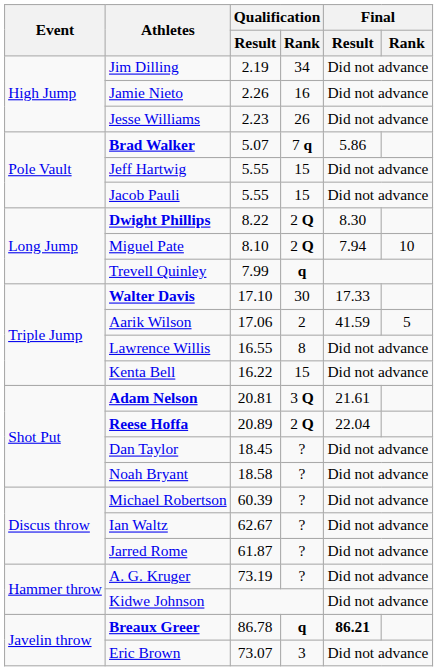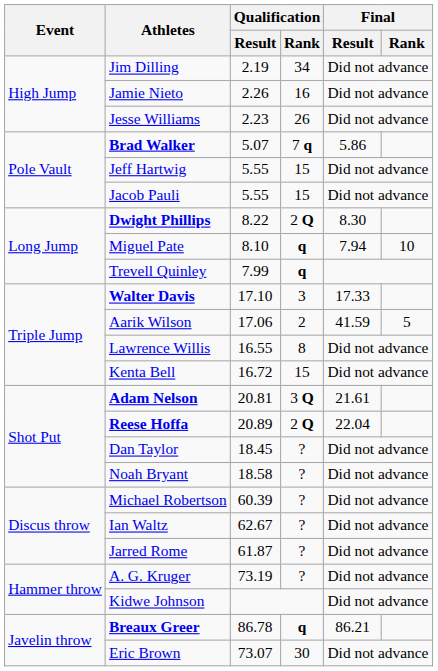 <table class="wikitable" border="1" style="font-size:90%">
 <tr>
 <th rowspan="2">Event</th>
 <th rowspan="2">Athletes</th>
 <th colspan="2">Qualification</th>
 <th colspan="2">Final</th>
 </tr>
 <tr>
 <th>Result</th>
 <th>Rank</th>
 <th>Result</th>
 <th>Rank</th>
 </tr>
 <tr>
 <td rowspan=3><a href='#'>High Jump</a></td>
 <td><a href='#'>Jim Dilling</a></td>
 <td align=center>2.19</td>
 <td align=center>34</td>
 <td align=center colspan=2>Did not advance</td>
 </tr>
 <tr>
 <td><a href='#'>Jamie Nieto</a></td>
 <td align=center>2.26</td>
 <td align=center>16</td>
 <td align=center colspan=2>Did not advance</td>
 </tr>
 <tr>
 <td><a href='#'>Jesse Williams</a></td>
 <td align=center>2.23</td>
 <td align=center>26</td>
 <td align=center colspan=2>Did not advance</td>
 </tr>
 <tr>
 <td rowspan=3><a href='#'>Pole Vault</a></td>
 <td><strong><a href='#'>Brad Walker</a></strong></td>
 <td align=center>5.07</td>
 <td align=center>7 <strong>q</strong></td>
 <td align=center>5.86</td>
 <td align=center></td>
 </tr>
 <tr>
 <td><a href='#'>Jeff Hartwig</a></td>
 <td align=center>5.55</td>
 <td align=center>15</td>
 <td align=center colspan=2>Did not advance</td>
 </tr>
 <tr>
 <td><a href='#'>Jacob Pauli</a></td>
 <td align=center>5.55</td>
 <td align=center>15</td>
 <td align=center colspan=2>Did not advance</td>
 </tr>
 <tr>
 <td rowspan=3><a href='#'>Long Jump</a></td>
 <td><strong><a href='#'>Dwight Phillips</a></strong></td>
 <td align=center>8.22</td>
 <td align=center>2 <strong>Q</strong></td>
 <td align=center>8.30</td>
 <td align=center></td>
 </tr>
 <tr>
 <td><a href='#'>Miguel Pate</a></td>
 <td align=center>8.10</td>
-<td align=center>2 <strong>Q</strong></td>
+<td align=center><strong>q</strong></td>
 <td align=center>7.94</td>
 <td align=center>10</td>
 </tr>
 <tr>
 <td><a href='#'>Trevell Quinley</a></td>
 <td align=center>7.99</td>
 <td align=center><strong>q</strong></td>
 <td align=center colspan=2></td>
 </tr>
 <tr>
 <td rowspan=4><a href='#'>Triple Jump</a></td>
 <td><strong><a href='#'>Walter Davis</a></strong></td>
 <td align=center>17.10</td>
-<td align=center>30</td>
+<td align=center>3</td>
 <td align=center>17.33</td>
 <td align=center></td>
 </tr>
 <tr>
 <td><a href='#'>Aarik Wilson</a></td>
 <td align=center>17.06</td>
 <td align=center>2</td>
 <td align=center>41.59</td>
 <td align=center>5</td>
 </tr>
 <tr>
 <td><a href='#'>Lawrence Willis</a></td>
 <td align=center>16.55</td>
 <td align=center>8</td>
 <td align=center colspan=2>Did not advance</td>
 </tr>
 <tr>
 <td><a href='#'>Kenta Bell</a></td>
-<td align=center>16.22</td>
+<td align=center>16.72</td>
 <td align=center>15</td>
 <td align=center colspan=2>Did not advance</td>
 </tr>
 <tr>
 <td rowspan=4><a href='#'>Shot Put</a></td>
 <td><strong><a href='#'>Adam Nelson</a></strong></td>
 <td align=center>20.81</td>
 <td align=center>3 <strong>Q</strong></td>
 <td align=center>21.61 </td>
 <td align=center></td>
 </tr>
 <tr>
 <td><strong><a href='#'>Reese Hoffa</a></strong></td>
 <td align=center>20.89</td>
 <td align=center>2 <strong>Q</strong></td>
 <td align=center>22.04</td>
 <td align=center></td>
 </tr>
 <tr>
 <td><a href='#'>Dan Taylor</a></td>
 <td align=center>18.45</td>
 <td align=center>?</td>
 <td align=center colspan=2>Did not advance</td>
 </tr>
 <tr>
 <td><a href='#'>Noah Bryant</a></td>
 <td align=center>18.58</td>
 <td align=center>?</td>
 <td align=center colspan=2>Did not advance</td>
 </tr>
 <tr>
 <td rowspan=3><a href='#'>Discus throw</a></td>
 <td><a href='#'>Michael Robertson</a></td>
 <td align=center>60.39</td>
 <td align=center>?</td>
 <td align=center colspan=2>Did not advance</td>
 </tr>
 <tr>
 <td><a href='#'>Ian Waltz</a></td>
 <td align=center>62.67</td>
 <td align=center>?</td>
 <td align=center colspan=2>Did not advance</td>
 </tr>
 <tr>
 <td><a href='#'>Jarred Rome</a></td>
 <td align=center>61.87</td>
 <td align=center>?</td>
 <td align=center colspan=2>Did not advance</td>
 </tr>
 <tr>
 <td rowspan=2><a href='#'>Hammer throw</a></td>
 <td><a href='#'>A. G. Kruger</a></td>
 <td align=center>73.19</td>
 <td align=center>?</td>
 <td align=center colspan=2>Did not advance</td>
 </tr>
 <tr>
 <td><a href='#'>Kidwe Johnson</a></td>
 <td align=center colspan=2></td>
 <td align=center colspan=2>Did not advance</td>
 </tr>
 <tr>
 <td rowspan=2><a href='#'>Javelin throw</a></td>
 <td><strong><a href='#'>Breaux Greer</a></strong></td>
 <td align=center>86.78</td>
 <td align=center><strong>q</strong></td>
-<td align=center><strong>86.21</strong></td>
+<td align=center>86.21</td>
 <td align=center></td>
 </tr>
 <tr>
 <td><a href='#'>Eric Brown</a></td>
 <td align=center>73.07</td>
-<td align=center>3</td>
+<td align=center>30</td>
 <td align=center colspan=2>Did not advance</td>
 </tr>
 </table>
